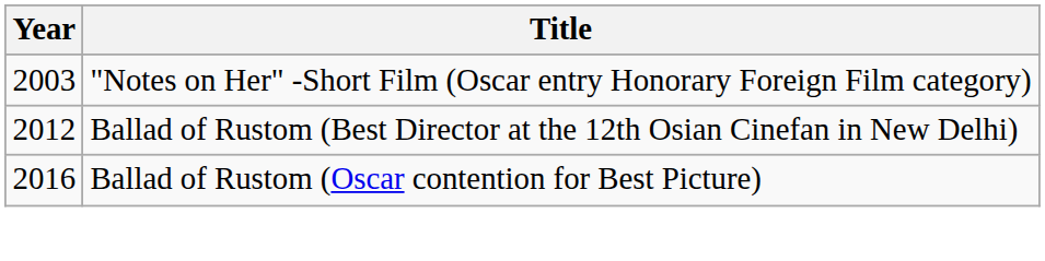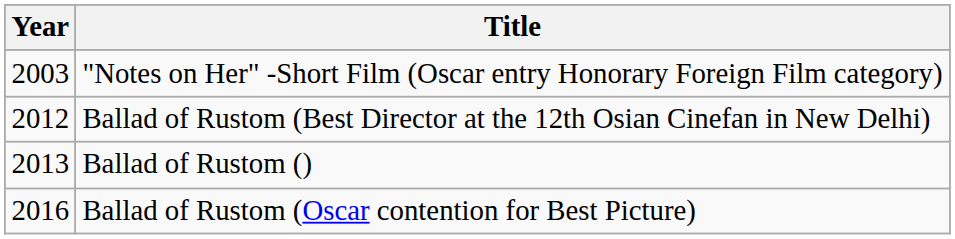 <table class="wikitable">
 <tr>
 <th>Year</th>
 <th>Title</th>
 </tr>
 <tr>
 <td>2003</td>
 <td>"Notes on Her" -Short Film (Oscar entry Honorary Foreign Film category)</td>
 </tr>
 <tr>
 <td>2012</td>
 <td>Ballad of Rustom (Best Director at the 12th Osian Cinefan in New Delhi)</td>
 </tr>
 <tr>
+<td>2013</td>
+<td>Ballad of Rustom ()</td>
+</tr>
+<tr>
 <td>2016</td>
 <td>Ballad of Rustom (<a href='#'>Oscar</a> contention for Best Picture)</td>
 </tr>
 </table>
